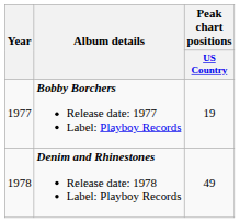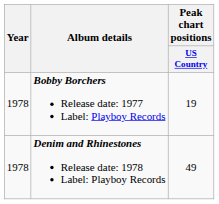 <table class="wikitable" style="text-align:center;">
 <tr>
 <th rowspan="2">Year</th>
 <th rowspan="2">Album details</th>
 <th colspan="1">Peak chart positions</th>
 </tr>
 <tr style="font-size:smaller;">
 <th width="35"><a href='#'>US Country</a></th>
 </tr>
 <tr>
-<td>1977</td>
+<td>1978</td>
 <td align="left"><strong><em>Bobby Borchers</em></strong><br><ul><li>Release date: 1977</li><li>Label: <a href='#'>Playboy Records</a></li></ul></td>
 <td>19</td>
 </tr>
 <tr>
 <td>1978</td>
 <td align="left"><strong><em>Denim and Rhinestones</em></strong><br><ul><li>Release date: 1978</li><li>Label: Playboy Records</li></ul></td>
 <td>49</td>
 </tr>
 </table>
